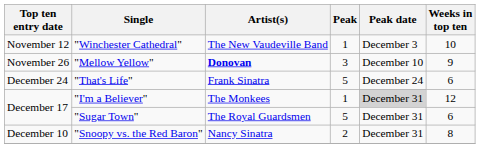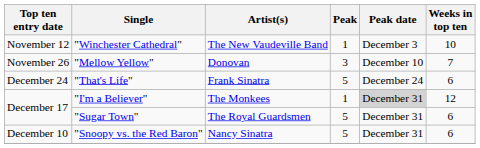 <table class="plainrowheaders sortable wikitable">
 <tr>
 <th>Top ten<br>entry date</th>
 <th>Single</th>
 <th>Artist(s)</th>
 <th data-sort-type="number">Peak</th>
 <th>Peak date</th>
 <th data-sort-type="number">Weeks in<br>top ten</th>
 </tr>
 <tr>
 <td>November 12</td>
 <td>"<a href='#'>Winchester Cathedral</a>"</td>
 <td><a href='#'>The New Vaudeville Band</a></td>
 <td align=center>1</td>
 <td>December 3</td>
 <td align=center>10</td>
 </tr>
 <tr>
 <td>November 26</td>
 <td>"<a href='#'>Mellow Yellow</a>"</td>
-<td><strong><a href='#'>Donovan</a></strong></td>
+<td><a href='#'>Donovan</a></td>
 <td align=center>3</td>
 <td>December 10</td>
-<td align=center>9</td>
+<td align=center>7</td>
 </tr>
 <tr>
 <td>December 24</td>
 <td>"<a href='#'>That's Life</a>"</td>
 <td><a href='#'>Frank Sinatra</a></td>
 <td align=center>5</td>
 <td>December 24</td>
 <td align=center>6</td>
 </tr>
 <tr>
 <td rowspan="2">December 17</td>
 <td>"<a href='#'>I'm a Believer</a>"</td>
 <td><a href='#'>The Monkees</a></td>
 <td align=center>1</td>
 <td style="background: lightgrey;">December 31</td>
 <td align=center>12</td>
 </tr>
 <tr>
 <td>"<a href='#'>Sugar Town</a>"</td>
 <td><a href='#'>The Royal Guardsmen</a></td>
 <td align=center>5</td>
 <td>December 31</td>
 <td align=center>6</td>
 </tr>
 <tr>
 <td>December 10</td>
 <td>"<a href='#'>Snoopy vs. the Red Baron</a>"</td>
 <td><a href='#'>Nancy Sinatra</a></td>
-<td align=center>2</td>
+<td align=center>5</td>
 <td>December 31</td>
-<td align=center>8</td>
+<td align=center>6</td>
 </tr>
 <tr>
 </tr>
 </table>
